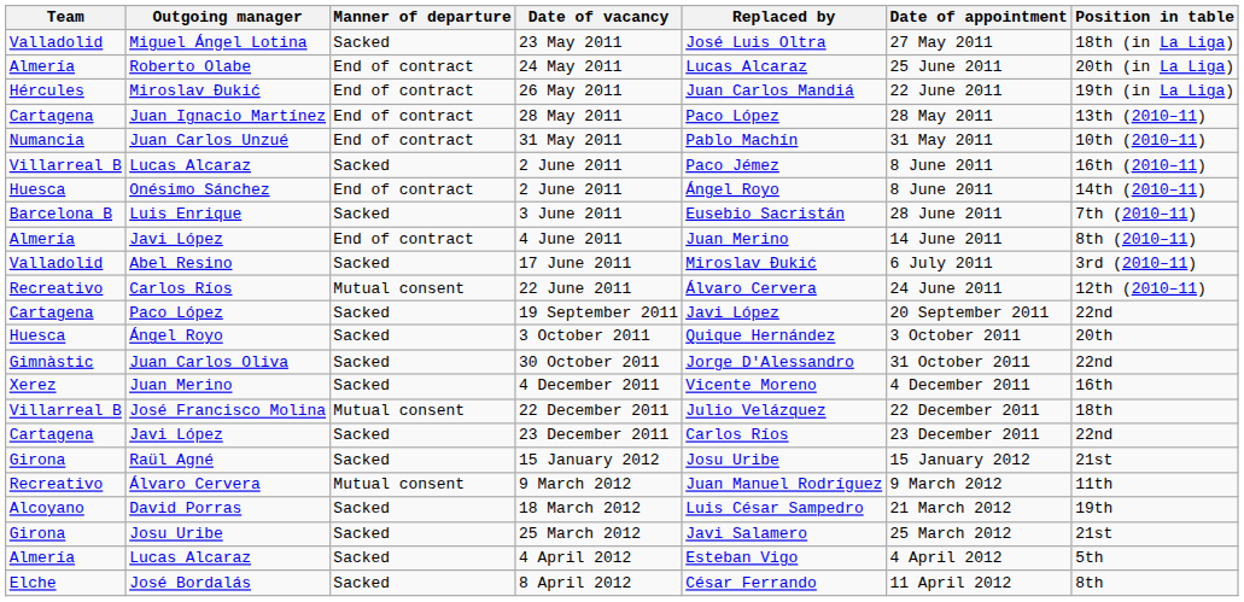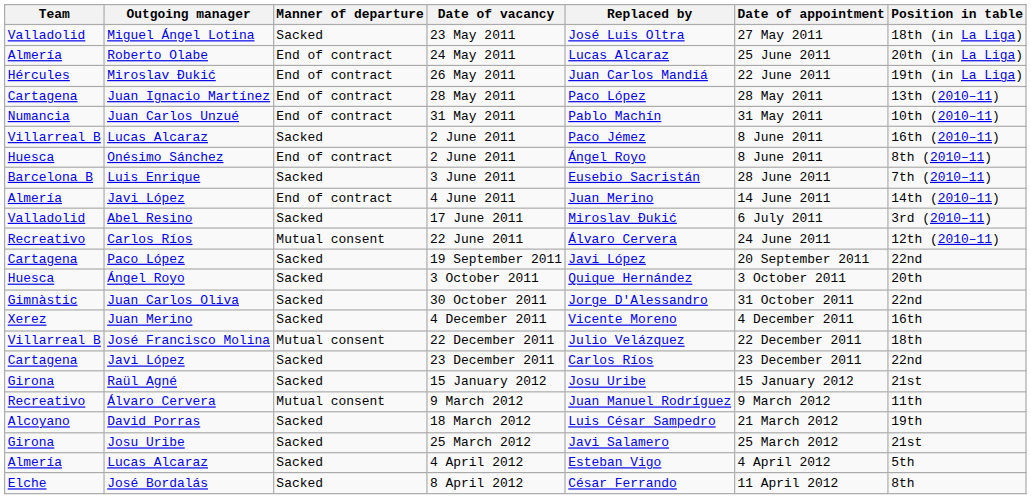 <table class="wikitable sortable" " style="font-size: 85%">
 <tr>
 <th>Team</th>
 <th>Outgoing manager</th>
 <th>Manner of departure</th>
 <th>Date of vacancy</th>
 <th>Replaced by</th>
 <th>Date of appointment</th>
 <th>Position in table</th>
 </tr>
 <tr>
 <td><a href='#'>Valladolid</a></td>
 <td> <a href='#'>Miguel Ángel Lotina</a></td>
 <td>Sacked</td>
 <td>23 May 2011</td>
 <td> <a href='#'>José Luis Oltra</a></td>
 <td>27 May 2011</td>
 <td>18th (in <a href='#'>La Liga</a>)</td>
 </tr>
 <tr>
 <td><a href='#'>Almería</a></td>
 <td> <a href='#'>Roberto Olabe</a></td>
 <td>End of contract</td>
 <td>24 May 2011</td>
 <td> <a href='#'>Lucas Alcaraz</a></td>
 <td>25 June 2011</td>
 <td>20th (in <a href='#'>La Liga</a>)</td>
 </tr>
 <tr>
 <td><a href='#'>Hércules</a></td>
 <td> <a href='#'>Miroslav Đukić</a></td>
 <td>End of contract</td>
 <td>26 May 2011</td>
 <td> <a href='#'>Juan Carlos Mandiá</a></td>
 <td>22 June 2011</td>
 <td>19th (in <a href='#'>La Liga</a>)</td>
 </tr>
 <tr>
 <td><a href='#'>Cartagena</a></td>
 <td> <a href='#'>Juan Ignacio Martínez</a></td>
 <td>End of contract</td>
 <td>28 May 2011</td>
 <td> <a href='#'>Paco López</a></td>
 <td>28 May 2011</td>
 <td>13th (<a href='#'>2010–11</a>)</td>
 </tr>
 <tr>
 <td><a href='#'>Numancia</a></td>
 <td> <a href='#'>Juan Carlos Unzué</a></td>
 <td>End of contract</td>
 <td>31 May 2011</td>
 <td> <a href='#'>Pablo Machín</a></td>
 <td>31 May 2011</td>
 <td>10th (<a href='#'>2010–11</a>)</td>
 </tr>
 <tr>
 <td><a href='#'>Villarreal B</a></td>
 <td> <a href='#'>Lucas Alcaraz</a></td>
 <td>Sacked</td>
 <td>2 June 2011</td>
 <td> <a href='#'>Paco Jémez</a></td>
 <td>8 June 2011</td>
 <td>16th (<a href='#'>2010–11</a>)</td>
 </tr>
 <tr>
 <td><a href='#'>Huesca</a></td>
 <td> <a href='#'>Onésimo Sánchez</a></td>
 <td>End of contract</td>
 <td>2 June 2011</td>
 <td> <a href='#'>Ángel Royo</a></td>
 <td>8 June 2011</td>
-<td>14th (<a href='#'>2010–11</a>)</td>
+<td>8th (<a href='#'>2010–11</a>)</td>
 </tr>
 <tr>
 <td><a href='#'>Barcelona B</a></td>
 <td> <a href='#'>Luis Enrique</a></td>
 <td>Sacked</td>
 <td>3 June 2011</td>
 <td> <a href='#'>Eusebio Sacristán</a></td>
 <td>28 June 2011</td>
 <td>7th (<a href='#'>2010–11</a>)</td>
 </tr>
 <tr>
 <td><a href='#'>Almería</a></td>
 <td> <a href='#'>Javi López</a></td>
 <td>End of contract</td>
 <td>4 June 2011</td>
 <td> <a href='#'>Juan Merino</a></td>
 <td>14 June 2011</td>
-<td>8th (<a href='#'>2010–11</a>)</td>
+<td>14th (<a href='#'>2010–11</a>)</td>
 </tr>
 <tr>
 <td><a href='#'>Valladolid</a></td>
 <td> <a href='#'>Abel Resino</a></td>
 <td>Sacked</td>
 <td>17 June 2011</td>
 <td> <a href='#'>Miroslav Đukić</a></td>
 <td>6 July 2011</td>
 <td>3rd (<a href='#'>2010–11</a>)</td>
 </tr>
 <tr>
 <td><a href='#'>Recreativo</a></td>
 <td> <a href='#'>Carlos Ríos</a></td>
 <td>Mutual consent</td>
 <td>22 June 2011</td>
 <td> <a href='#'>Álvaro Cervera</a></td>
 <td>24 June 2011</td>
 <td>12th (<a href='#'>2010–11</a>)</td>
 </tr>
 <tr>
 <td><a href='#'>Cartagena</a></td>
 <td> <a href='#'>Paco López</a></td>
 <td>Sacked</td>
 <td>19 September 2011</td>
 <td> <a href='#'>Javi López</a></td>
 <td>20 September 2011</td>
 <td>22nd</td>
 </tr>
 <tr>
 <td><a href='#'>Huesca</a></td>
 <td> <a href='#'>Ángel Royo</a></td>
 <td>Sacked</td>
 <td>3 October 2011</td>
 <td> <a href='#'>Quique Hernández</a></td>
 <td>3 October 2011</td>
 <td>20th</td>
 </tr>
 <tr>
 <td><a href='#'>Gimnàstic</a></td>
 <td> <a href='#'>Juan Carlos Oliva</a></td>
 <td>Sacked</td>
 <td>30 October 2011</td>
 <td> <a href='#'>Jorge D'Alessandro</a></td>
 <td>31 October 2011</td>
 <td>22nd</td>
 </tr>
 <tr>
 <td><a href='#'>Xerez</a></td>
 <td> <a href='#'>Juan Merino</a></td>
 <td>Sacked</td>
 <td>4 December 2011</td>
 <td> <a href='#'>Vicente Moreno</a></td>
 <td>4 December 2011</td>
 <td>16th</td>
 </tr>
 <tr>
 <td><a href='#'>Villarreal B</a></td>
 <td> <a href='#'>José Francisco Molina</a></td>
 <td>Mutual consent</td>
 <td>22 December 2011</td>
 <td> <a href='#'>Julio Velázquez</a></td>
 <td>22 December 2011</td>
 <td>18th</td>
 </tr>
 <tr>
 <td><a href='#'>Cartagena</a></td>
 <td> <a href='#'>Javi López</a></td>
 <td>Sacked</td>
 <td>23 December 2011</td>
 <td> <a href='#'>Carlos Ríos</a></td>
 <td>23 December 2011</td>
 <td>22nd</td>
 </tr>
 <tr>
 <td><a href='#'>Girona</a></td>
 <td> <a href='#'>Raül Agné</a></td>
 <td>Sacked</td>
 <td>15 January 2012</td>
 <td> <a href='#'>Josu Uribe</a></td>
 <td>15 January 2012</td>
 <td>21st</td>
 </tr>
 <tr>
 <td><a href='#'>Recreativo</a></td>
 <td> <a href='#'>Álvaro Cervera</a></td>
 <td>Mutual consent</td>
 <td>9 March 2012</td>
 <td> <a href='#'>Juan Manuel Rodríguez</a></td>
 <td>9 March 2012</td>
 <td>11th</td>
 </tr>
 <tr>
 <td><a href='#'>Alcoyano</a></td>
 <td> <a href='#'>David Porras</a></td>
 <td>Sacked</td>
 <td>18 March 2012</td>
 <td> <a href='#'>Luis César Sampedro</a></td>
 <td>21 March 2012</td>
 <td>19th</td>
 </tr>
 <tr>
 <td><a href='#'>Girona</a></td>
 <td> <a href='#'>Josu Uribe</a></td>
 <td>Sacked</td>
 <td>25 March 2012</td>
 <td> <a href='#'>Javi Salamero</a></td>
 <td>25 March 2012</td>
 <td>21st</td>
 </tr>
 <tr>
 <td><a href='#'>Almería</a></td>
 <td> <a href='#'>Lucas Alcaraz</a></td>
 <td>Sacked</td>
 <td>4 April 2012</td>
 <td> <a href='#'>Esteban Vigo</a></td>
 <td>4 April 2012</td>
 <td>5th</td>
 </tr>
 <tr>
 <td><a href='#'>Elche</a></td>
 <td> <a href='#'>José Bordalás</a></td>
 <td>Sacked</td>
 <td>8 April 2012</td>
 <td> <a href='#'>César Ferrando</a></td>
 <td>11 April 2012</td>
 <td>8th</td>
 </tr>
 </table>
